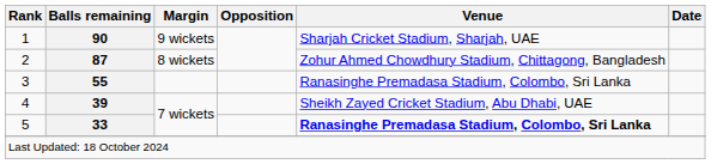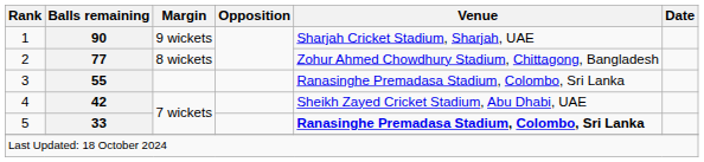 <table class="wikitable plainrowheaders sortable">
 <tr>
 <th scope=col>Rank</th>
 <th scope=col>Balls remaining</th>
 <th scope=col>Margin</th>
 <th scope=col>Opposition</th>
 <th scope=col>Venue</th>
 <th scope=col>Date</th>
 </tr>
 <tr>
 <td align=center>1</td>
 <th scope=row style=text-align:center>90</th>
 <td scope=row style=text-align:center;>9 wickets</td>
 <td rowspan=2></td>
 <td><a href='#'>Sharjah Cricket Stadium</a>, <a href='#'>Sharjah</a>, UAE</td>
 <td> </td>
 </tr>
 <tr>
 <td align=center>2</td>
-<th scope=row style=text-align:center>87</th>
+<th scope=row style=text-align:center>77</th>
 <td scope=row style=text-align:center;>8 wickets</td>
 <td><a href='#'>Zohur Ahmed Chowdhury Stadium</a>, <a href='#'>Chittagong</a>, Bangladesh</td>
 <td> </td>
 </tr>
 <tr>
 <td align="center">3</td>
 <th scope="row" style="text-align:center">55</th>
 <td></td>
 <td></td>
 <td><a href='#'>Ranasinghe Premadasa Stadium</a>, <a href='#'>Colombo</a>, Sri Lanka</td>
 <td></td>
 </tr>
 <tr>
 <td align="center">4</td>
-<th scope="row" style="text-align:center">39</th>
+<th scope="row" style="text-align:center">42</th>
 <td rowspan="2" scope="row" style="text-align:center;">7 wickets</td>
 <td></td>
 <td><a href='#'>Sheikh Zayed Cricket Stadium</a>, <a href='#'>Abu Dhabi</a>, UAE</td>
 <td> </td>
 </tr>
 <tr>
 <td align="center">5</td>
 <th scope="row" style="text-align:center">33</th>
 <td></td>
 <td><strong><a href='#'>Ranasinghe Premadasa Stadium</a>, <a href='#'>Colombo</a>, Sri Lanka</strong></td>
 <td></td>
 </tr>
 <tr>
 </tr>
 <tr class=sortbottom>
 <td colspan=6><small>Last Updated: 18 October 2024</small></td>
 </tr>
 </table>
